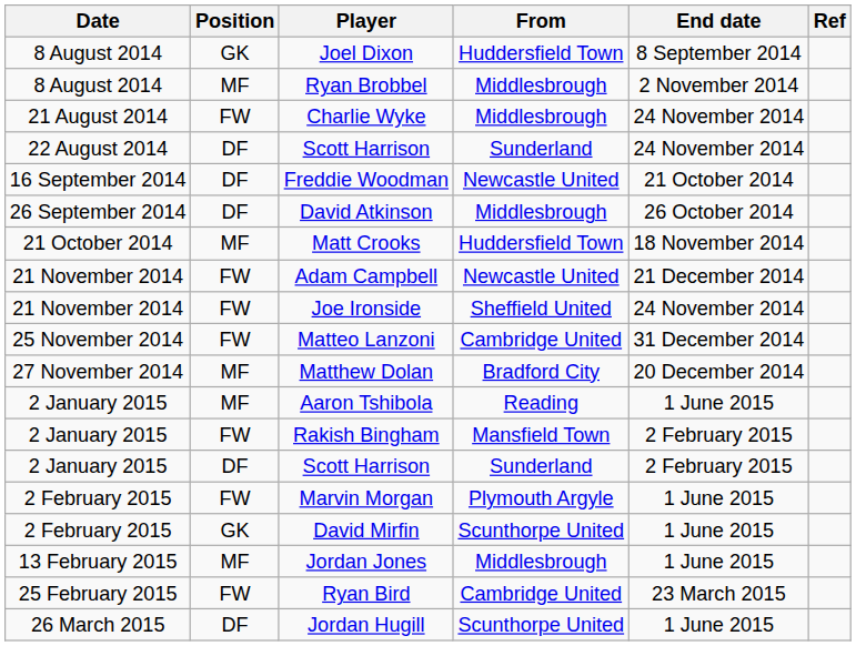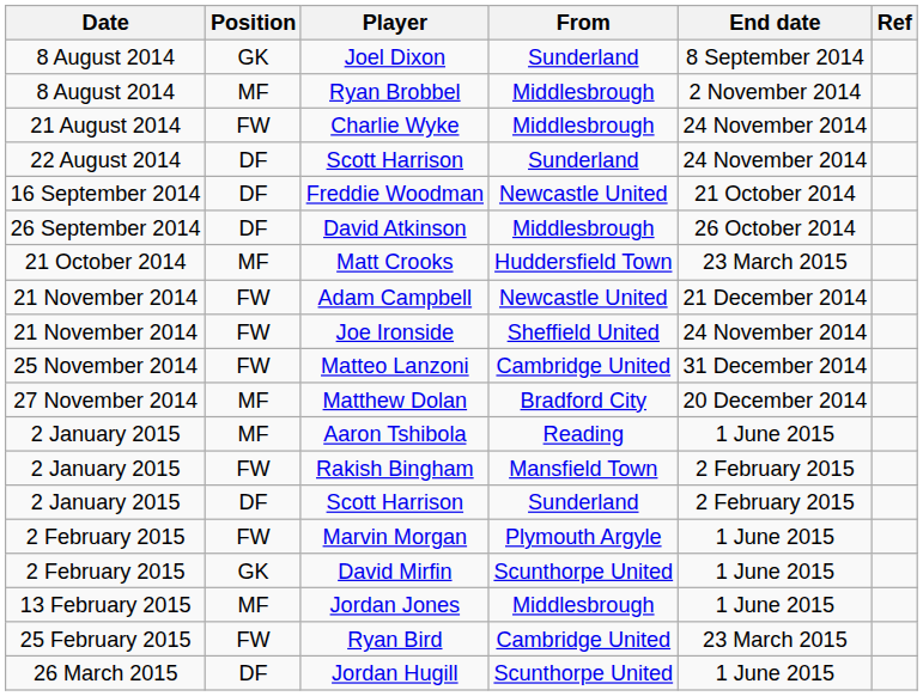 <table class="wikitable" style="font-size: 95%; text-align: center;">
 <tr>
 <th>Date</th>
 <th>Position</th>
 <th>Player</th>
 <th>From</th>
 <th>End date</th>
 <th>Ref</th>
 </tr>
 <tr>
 <td>8 August 2014</td>
 <td>GK</td>
 <td><a href='#'>Joel Dixon</a></td>
-<td><a href='#'>Huddersfield Town</a></td>
+<td><a href='#'>Sunderland</a></td>
 <td>8 September 2014</td>
 <td></td>
 </tr>
 <tr>
 <td>8 August 2014</td>
 <td>MF</td>
 <td><a href='#'>Ryan Brobbel</a></td>
 <td><a href='#'>Middlesbrough</a></td>
 <td>2 November 2014</td>
 <td></td>
 </tr>
 <tr>
 <td>21 August 2014</td>
 <td>FW</td>
 <td><a href='#'>Charlie Wyke</a></td>
 <td><a href='#'>Middlesbrough</a></td>
 <td>24 November 2014</td>
 <td></td>
 </tr>
 <tr>
 <td>22 August 2014</td>
 <td>DF</td>
 <td><a href='#'>Scott Harrison</a></td>
 <td><a href='#'>Sunderland</a></td>
 <td>24 November 2014</td>
 <td></td>
 </tr>
 <tr>
 <td>16 September 2014</td>
 <td>DF</td>
 <td><a href='#'>Freddie Woodman</a></td>
 <td><a href='#'>Newcastle United</a></td>
 <td>21 October 2014</td>
 <td></td>
 </tr>
 <tr>
 <td>26 September 2014</td>
 <td>DF</td>
 <td><a href='#'>David Atkinson</a></td>
 <td><a href='#'>Middlesbrough</a></td>
 <td>26 October 2014</td>
 <td></td>
 </tr>
 <tr>
 <td>21 October 2014</td>
 <td>MF</td>
 <td><a href='#'>Matt Crooks</a></td>
 <td><a href='#'>Huddersfield Town</a></td>
-<td>18 November 2014</td>
+<td>23 March 2015</td>
 <td></td>
 </tr>
 <tr>
 <td>21 November 2014</td>
 <td>FW</td>
 <td><a href='#'>Adam Campbell</a></td>
 <td><a href='#'>Newcastle United</a></td>
 <td>21 December 2014</td>
 <td></td>
 </tr>
 <tr>
 <td>21 November 2014</td>
 <td>FW</td>
 <td><a href='#'>Joe Ironside</a></td>
 <td><a href='#'>Sheffield United</a></td>
 <td>24 November 2014</td>
 <td></td>
 </tr>
 <tr>
 <td>25 November 2014</td>
 <td>FW</td>
 <td><a href='#'>Matteo Lanzoni</a></td>
 <td><a href='#'>Cambridge United</a></td>
 <td>31 December 2014</td>
 <td></td>
 </tr>
 <tr>
 <td>27 November 2014</td>
 <td>MF</td>
 <td><a href='#'>Matthew Dolan</a></td>
 <td><a href='#'>Bradford City</a></td>
 <td>20 December 2014</td>
 <td></td>
 </tr>
 <tr>
 <td>2 January 2015</td>
 <td>MF</td>
 <td><a href='#'>Aaron Tshibola</a></td>
 <td><a href='#'>Reading</a></td>
 <td>1 June 2015</td>
 <td></td>
 </tr>
 <tr>
 <td>2 January 2015</td>
 <td>FW</td>
 <td><a href='#'>Rakish Bingham</a></td>
 <td><a href='#'>Mansfield Town</a></td>
 <td>2 February 2015</td>
 <td></td>
 </tr>
 <tr>
 <td>2 January 2015</td>
 <td>DF</td>
 <td><a href='#'>Scott Harrison</a></td>
 <td><a href='#'>Sunderland</a></td>
 <td>2 February 2015</td>
 <td></td>
 </tr>
 <tr>
 <td>2 February 2015</td>
 <td>FW</td>
 <td><a href='#'>Marvin Morgan</a></td>
 <td><a href='#'>Plymouth Argyle</a></td>
 <td>1 June 2015</td>
 <td></td>
 </tr>
 <tr>
 <td>2 February 2015</td>
 <td>GK</td>
 <td><a href='#'>David Mirfin</a></td>
 <td><a href='#'>Scunthorpe United</a></td>
 <td>1 June 2015</td>
 <td></td>
 </tr>
 <tr>
 <td>13 February 2015</td>
 <td>MF</td>
 <td><a href='#'>Jordan Jones</a></td>
 <td><a href='#'>Middlesbrough</a></td>
 <td>1 June 2015</td>
 <td></td>
 </tr>
 <tr>
 <td>25 February 2015</td>
 <td>FW</td>
 <td><a href='#'>Ryan Bird</a></td>
 <td><a href='#'>Cambridge United</a></td>
 <td>23 March 2015</td>
 <td></td>
 </tr>
 <tr>
 <td>26 March 2015</td>
 <td>DF</td>
 <td><a href='#'>Jordan Hugill</a></td>
 <td><a href='#'>Scunthorpe United</a></td>
 <td>1 June 2015</td>
 <td></td>
 </tr>
 </table>
